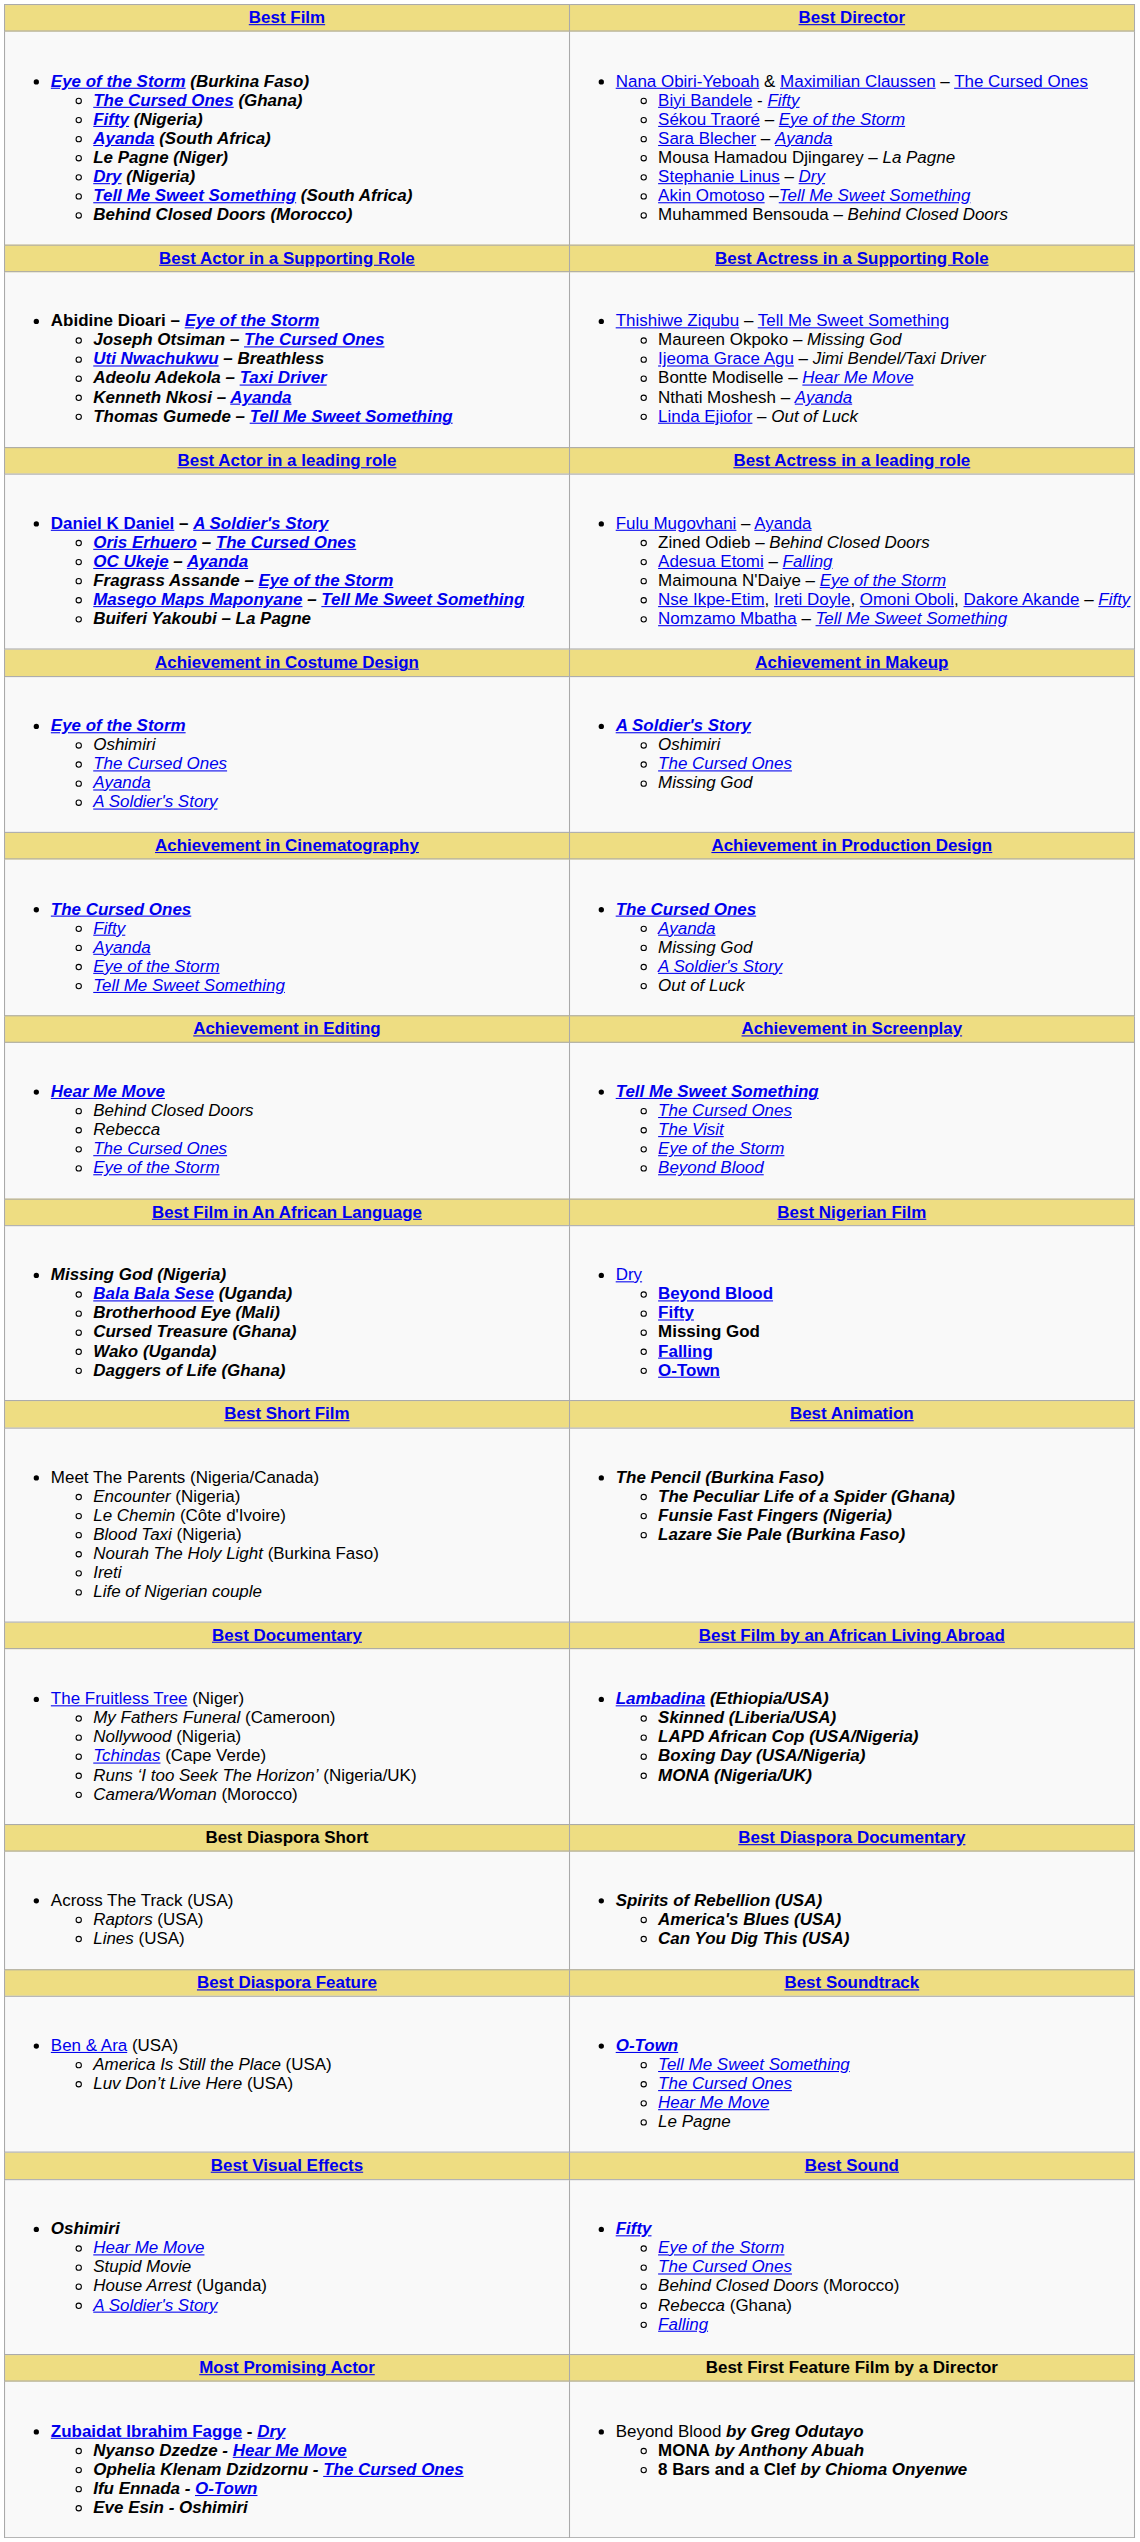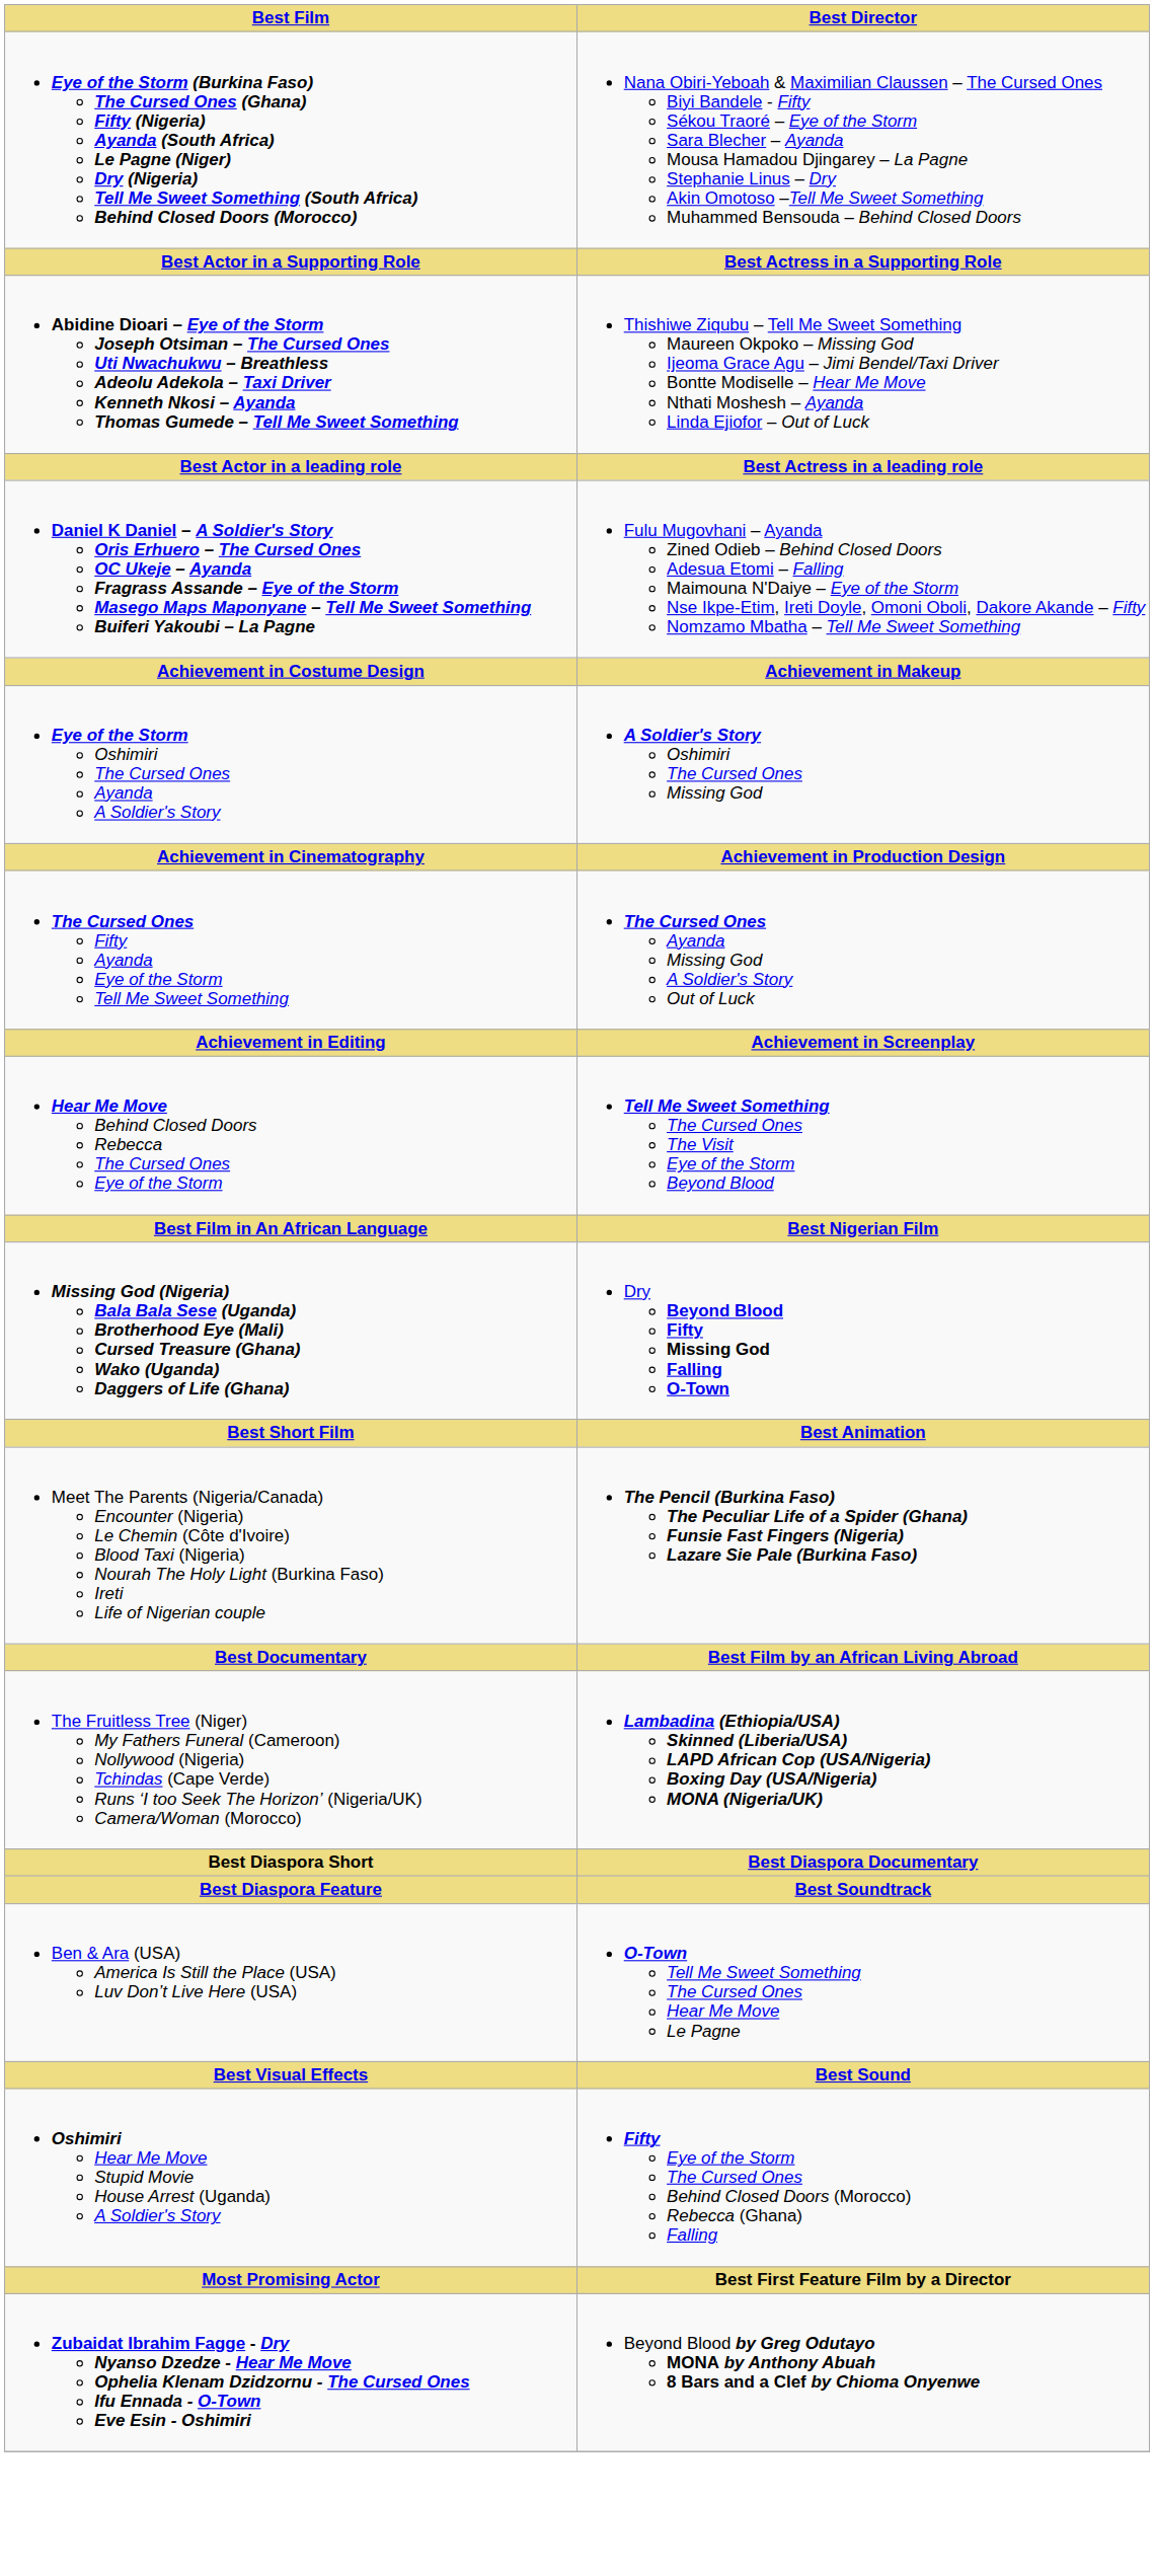 <table class="wikitable">
 <tr>
 <th style="background:#EEDD82; width:50%"><a href='#'>Best Film</a></th>
 <th style="background:#EEDD82; width:50%"><a href='#'>Best Director</a></th>
 </tr>
 <tr>
 <td valign="top"><br><ul><li><strong><em><a href='#'>Eye of the Storm</a><em> (Burkina Faso)<strong><ul><li></em><a href='#'>The Cursed Ones</a><em> (Ghana)</li><li></em><a href='#'>Fifty</a><em> (Nigeria)</li><li></em><a href='#'>Ayanda</a><em> (South Africa)</li><li></em>Le Pagne<em> (Niger)</li><li></em><a href='#'>Dry</a><em> (Nigeria)</li><li></em><a href='#'>Tell Me Sweet Something</a><em> (South Africa)</li><li></em>Behind Closed Doors<em> (Morocco)</li></ul></li></ul></td>
 <td valign="top"><br><ul><li></strong><a href='#'>Nana Obiri-Yeboah</a> & <a href='#'>Maximilian Claussen</a> – </em><a href='#'>The Cursed Ones</a></em></strong><ul><li><a href='#'>Biyi Bandele</a> - <em><a href='#'>Fifty</a></em></li><li><a href='#'>Sékou Traoré</a> – <em><a href='#'>Eye of the Storm</a></em></li><li><a href='#'>Sara Blecher</a> – <em><a href='#'>Ayanda</a></em></li><li>Mousa Hamadou Djingarey – <em>La Pagne</em></li><li><a href='#'>Stephanie Linus</a> – <em><a href='#'>Dry</a></em></li><li><a href='#'>Akin Omotoso</a> –<em><a href='#'>Tell Me Sweet Something</a></em></li><li>Muhammed Bensouda – <em>Behind Closed Doors</em></li></ul></li></ul></td>
 </tr>
 <tr>
 <th style="background:#EEDD82; width:50%"><a href='#'>Best Actor in a Supporting Role</a></th>
 <th style="background:#EEDD82; width:50%"><a href='#'>Best Actress in a Supporting Role</a></th>
 </tr>
 <tr>
 <td valign="top"><br><ul><li><strong>Abidine Dioari – <em><a href='#'>Eye of the Storm</a><strong><em><ul><li>Joseph Otsiman – </em><a href='#'>The Cursed Ones</a><em></li><li><a href='#'>Uti Nwachukwu</a> – </em>Breathless<em></li><li>Adeolu Adekola – </em><a href='#'>Taxi Driver</a><em></li><li>Kenneth Nkosi – </em><a href='#'>Ayanda</a><em></li><li>Thomas Gumede – </em><a href='#'>Tell Me Sweet Something</a><em></li></ul></li></ul></td>
 <td valign="top"><br><ul><li></strong><a href='#'>Thishiwe Ziqubu</a> – </em><a href='#'>Tell Me Sweet Something</a></em></strong><ul><li>Maureen Okpoko – <em>Missing God</em></li><li><a href='#'>Ijeoma Grace Agu</a> – <em>Jimi Bendel/Taxi Driver</em></li><li>Bontte Modiselle – <em><a href='#'>Hear Me Move</a></em></li><li>Nthati Moshesh – <em><a href='#'>Ayanda</a></em></li><li><a href='#'>Linda Ejiofor</a> – <em>Out of Luck</em></li></ul></li></ul></td>
 </tr>
 <tr>
 <th style="background:#EEDD82; width:50%"><a href='#'>Best Actor in a leading role</a></th>
 <th style="background:#EEDD82; width:50%"><a href='#'>Best Actress in a leading role</a></th>
 </tr>
 <tr>
 <td valign="top"><br><ul><li><strong><a href='#'>Daniel K Daniel</a> – <em><a href='#'>A Soldier's Story</a><strong><em><ul><li><a href='#'>Oris Erhuero</a> – </em><a href='#'>The Cursed Ones</a><em></li><li><a href='#'>OC Ukeje</a> – </em><a href='#'>Ayanda</a><em></li><li>Fragrass Assande – </em><a href='#'>Eye of the Storm</a><em></li><li><a href='#'>Masego Maps Maponyane</a> – </em><a href='#'>Tell Me Sweet Something</a><em></li><li>Buiferi Yakoubi – </em>La Pagne<em></li></ul></li></ul></td>
 <td valign="top"><br><ul><li></strong><a href='#'>Fulu Mugovhani</a> – </em><a href='#'>Ayanda</a></em></strong><ul><li>Zined Odieb – <em>Behind Closed Doors</em></li><li><a href='#'>Adesua Etomi</a> – <em><a href='#'>Falling</a></em></li><li>Maimouna N'Daiye – <em><a href='#'>Eye of the Storm</a></em></li><li><a href='#'>Nse Ikpe-Etim</a>, <a href='#'>Ireti Doyle</a>, <a href='#'>Omoni Oboli</a>, <a href='#'>Dakore Akande</a> – <em><a href='#'>Fifty</a></em></li><li><a href='#'>Nomzamo Mbatha</a> – <em><a href='#'>Tell Me Sweet Something</a></em></li></ul></li></ul></td>
 </tr>
 <tr>
 <th style="background:#EEDD82; width:50%"><a href='#'>Achievement in Costume Design</a></th>
 <th style="background:#EEDD82; width:50%"><a href='#'>Achievement in Makeup</a></th>
 </tr>
 <tr>
 <td valign="top"><br><ul><li><strong><em><a href='#'>Eye of the Storm</a></em></strong><ul><li><em>Oshimiri</em></li><li><em><a href='#'>The Cursed Ones</a></em></li><li><em><a href='#'>Ayanda</a></em></li><li><em><a href='#'>A Soldier's Story</a></em></li></ul></li></ul></td>
 <td valign="top"><br><ul><li><strong><em><a href='#'>A Soldier's Story</a></em></strong><ul><li><em>Oshimiri</em></li><li><em><a href='#'>The Cursed Ones</a></em></li><li><em>Missing God</em></li></ul></li></ul></td>
 </tr>
 <tr>
 <th style="background:#EEDD82; width:50%"><a href='#'>Achievement in Cinematography</a></th>
 <th style="background:#EEDD82; width:50%"><a href='#'>Achievement in Production Design</a></th>
 </tr>
 <tr>
 <td valign="top"><br><ul><li><strong><em><a href='#'>The Cursed Ones</a></em></strong><ul><li><em><a href='#'>Fifty</a></em></li><li><em><a href='#'>Ayanda</a></em></li><li><em><a href='#'>Eye of the Storm</a></em></li><li><em><a href='#'>Tell Me Sweet Something</a></em></li></ul></li></ul></td>
 <td valign="top"><br><ul><li><strong><em><a href='#'>The Cursed Ones</a></em></strong><ul><li><em><a href='#'>Ayanda</a></em></li><li><em>Missing God</em></li><li><em><a href='#'>A Soldier's Story</a></em></li><li><em>Out of Luck</em></li></ul></li></ul></td>
 </tr>
 <tr>
 <th style="background:#EEDD82; width:50%"><a href='#'>Achievement in Editing</a></th>
 <th style="background:#EEDD82; width:50%"><a href='#'>Achievement in Screenplay</a></th>
 </tr>
 <tr>
 <td valign="top"><br><ul><li><strong><em><a href='#'>Hear Me Move</a></em></strong><ul><li><em>Behind Closed Doors</em></li><li><em>Rebecca</em></li><li><em><a href='#'>The Cursed Ones</a></em></li><li><em><a href='#'>Eye of the Storm</a></em></li></ul></li></ul></td>
 <td valign="top"><br><ul><li><strong><em><a href='#'>Tell Me Sweet Something</a></em></strong><ul><li><em><a href='#'>The Cursed Ones</a></em></li><li><em><a href='#'>The Visit</a></em></li><li><em><a href='#'>Eye of the Storm</a></em></li><li><em><a href='#'>Beyond Blood</a></em></li></ul></li></ul></td>
 </tr>
 <tr>
 <th style="background:#EEDD82; width:50%"><a href='#'>Best Film in An African Language</a></th>
 <th style="background:#EEDD82; width:50%"><a href='#'>Best Nigerian Film</a></th>
 </tr>
 <tr>
 <td valign="top"><br><ul><li><strong><em>Missing God<em> (Nigeria)<strong><ul><li></em><a href='#'>Bala Bala Sese</a><em> (Uganda)</li><li></em>Brotherhood Eye<em> (Mali)</li><li></em>Cursed Treasure<em> (Ghana)</li><li></em>Wako<em> (Uganda)</li><li></em>Daggers of Life<em> (Ghana)</li></ul></li></ul></td>
 <td valign="top"><br><ul><li></em></strong><a href='#'>Dry</a><strong><em><ul><li></em><a href='#'>Beyond Blood</a><em></li><li></em><a href='#'>Fifty</a><em></li><li></em>Missing God<em></li><li></em><a href='#'>Falling</a><em></li><li></em><a href='#'>O-Town</a><em></li></ul></li></ul></td>
 </tr>
 <tr>
 <th style="background:#EEDD82; width:50%"><a href='#'>Best Short Film</a></th>
 <th style="background:#EEDD82; width:50%"><a href='#'>Best Animation</a></th>
 </tr>
 <tr>
 <td valign="top"><br><ul><li></em></strong>Meet The Parents</em> (Nigeria/Canada)</strong><ul><li><em>Encounter</em> (Nigeria)</li><li><em>Le Chemin</em> (Côte d'Ivoire)</li><li><em>Blood Taxi</em> (Nigeria)</li><li><em> Nourah The Holy Light</em> (Burkina Faso)</li><li><em>Ireti</em></li><li><em>Life of Nigerian couple</em></li></ul></li></ul></td>
 <td valign="top"><br><ul><li><strong><em>The Pencil<em> (Burkina Faso)<strong><ul><li></em>The Peculiar Life of a Spider<em> (Ghana)</li><li></em>Funsie Fast Fingers<em> (Nigeria)</li><li></em>Lazare Sie Pale<em> (Burkina Faso)</li></ul></li></ul></td>
 </tr>
 <tr>
 <th style="background:#EEDD82; width:50%"><a href='#'>Best Documentary</a></th>
 <th style="background:#EEDD82; width:50%"><a href='#'>Best Film by an African Living Abroad</a></th>
 </tr>
 <tr>
 <td valign="top"><br><ul><li></em></strong><a href='#'>The Fruitless Tree</a></em> (Niger)</strong><ul><li><em>My Fathers Funeral</em> (Cameroon)</li><li><em>Nollywood</em> (Nigeria)</li><li><em><a href='#'>Tchindas</a></em> (Cape Verde)</li><li><em>Runs ‘I too Seek The Horizon’</em> (Nigeria/UK)</li><li><em>Camera/Woman</em> (Morocco)</li></ul></li></ul></td>
 <td valign="top"><br><ul><li><strong><em><a href='#'>Lambadina</a><em> (Ethiopia/USA)<strong><ul><li></em>Skinned<em> (Liberia/USA)</li><li></em>LAPD African Cop<em> (USA/Nigeria)</li><li></em>Boxing Day<em> (USA/Nigeria)</li><li></em>MONA<em> (Nigeria/UK)</li></ul></li></ul></td>
 </tr>
 <tr>
 <th style="background:#EEDD82; width:50%">Best Diaspora Short</th>
 <th style="background:#EEDD82; width:50%"><a href='#'>Best Diaspora Documentary</a></th>
 </tr>
 <tr>
-<td valign="top"><br><ul><li></em></strong>Across The Track</em> (USA)</strong><ul><li><em>Raptors</em> (USA)</li><li><em>Lines</em> (USA)</li></ul></li></ul></td>
-<td valign="top"><br><ul><li><strong><em>Spirits of Rebellion<em> (USA)<strong><ul><li></em>America's Blues<em> (USA)</li><li></em>Can You Dig This<em> (USA)</li></ul></li></ul></td>
-</tr>
-<tr>
 <th style="background:#EEDD82; width:50%"><a href='#'>Best Diaspora Feature</a></th>
 <th style="background:#EEDD82; width:50%"><a href='#'>Best Soundtrack</a></th>
 </tr>
 <tr>
 <td valign="top"><br><ul><li></em></strong><a href='#'>Ben & Ara</a></em> (USA)</strong><ul><li><em>America Is Still the Place</em> (USA)</li><li><em>Luv Don’t Live Here</em> (USA)</li></ul></li></ul></td>
 <td valign="top"><br><ul><li><a href='#'><strong><em>O-Town</em></strong></a><ul><li><em><a href='#'>Tell Me Sweet Something</a></em></li><li><em><a href='#'>The Cursed Ones</a></em></li><li><em><a href='#'>Hear Me Move</a></em></li><li><em>Le Pagne</em></li></ul></li></ul></td>
 </tr>
 <tr>
 <th style="background:#EEDD82; width:50%"><a href='#'>Best Visual Effects</a></th>
 <th style="background:#EEDD82; width:50%"><a href='#'>Best Sound</a></th>
 </tr>
 <tr>
 <td valign="top"><br><ul><li><strong><em>Oshimiri</em></strong><ul><li><em><a href='#'>Hear Me Move</a></em></li><li><em>Stupid Movie</em></li><li><em>House Arrest</em> (Uganda)</li><li><em><a href='#'>A Soldier's Story</a></em></li></ul></li></ul></td>
 <td valign="top"><br><ul><li><strong><em><a href='#'>Fifty</a></em></strong><ul><li><em><a href='#'>Eye of the Storm</a></em></li><li><em><a href='#'>The Cursed Ones</a></em></li><li><em>Behind Closed Doors</em> (Morocco)</li><li><em>Rebecca</em> (Ghana)</li><li><em><a href='#'>Falling</a></em></li></ul></li></ul></td>
 </tr>
 <tr>
 <th style="background:#EEDD82; width:50%"><a href='#'>Most Promising Actor</a></th>
 <th style="background:#EEDD82; width:50%">Best First Feature Film by a Director</th>
 </tr>
 <tr>
 <td valign="top"><br><ul><li><strong><a href='#'>Zubaidat Ibrahim Fagge</a> - <em><a href='#'>Dry</a><strong><em><ul><li>Nyanso Dzedze - </em><a href='#'>Hear Me Move</a><em></li><li>Ophelia Klenam Dzidzornu - </em><a href='#'>The Cursed Ones</a><em></li><li>Ifu Ennada - </em><a href='#'>O-Town</a><em></li><li>Eve Esin - </em>Oshimiri<em></li></ul></li></ul></td>
 <td valign="top"><br><ul><li></em></strong>Beyond Blood<strong><em> by Greg Odutayo<ul><li></em>MONA<em> by Anthony Abuah</li><li></em>8 Bars and a Clef<em> by Chioma Onyenwe</li></ul></li></ul></td>
 </tr>
 <tr>
 </tr>
 </table>
